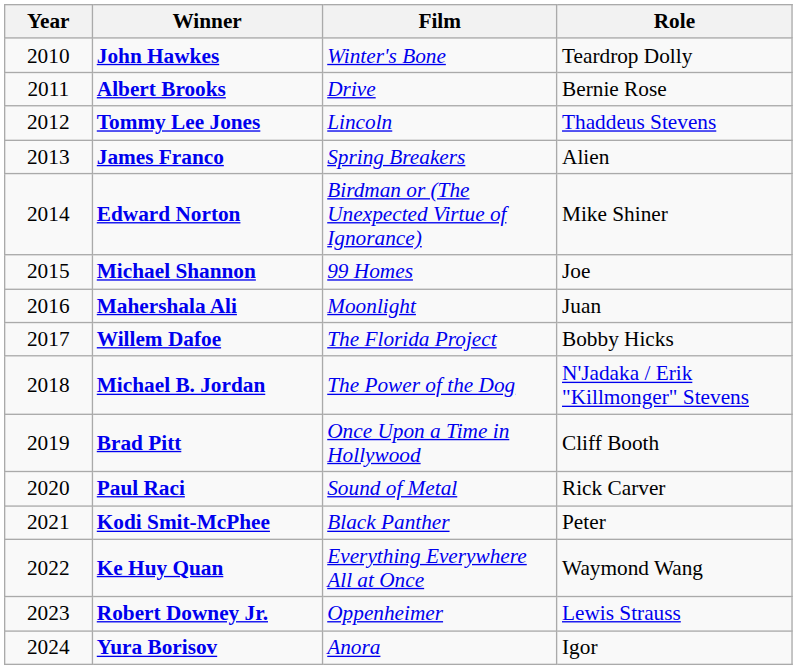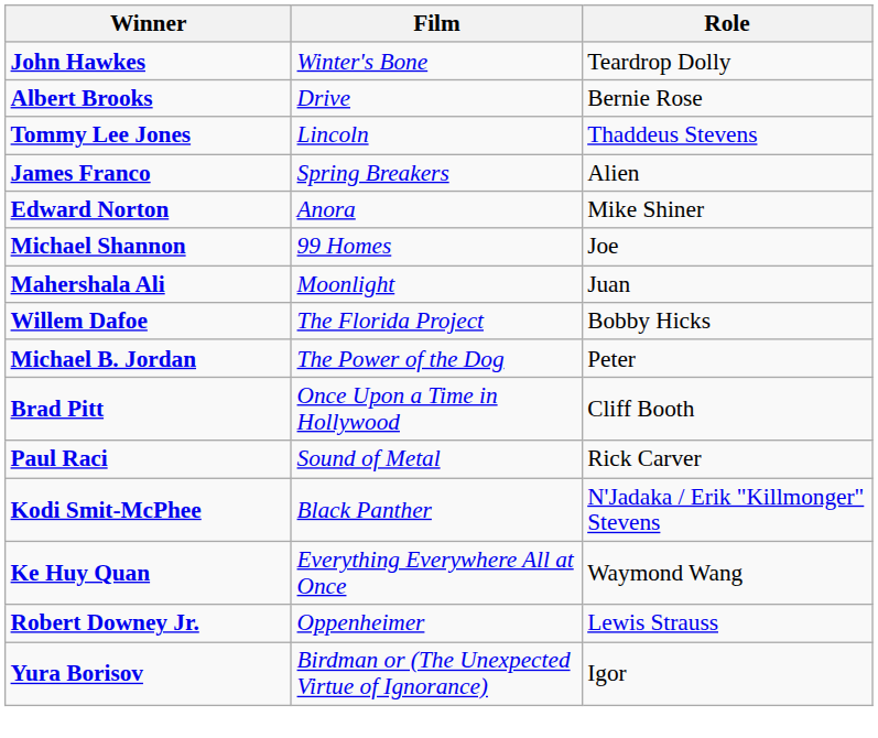 <table class="wikitable" width="95%" cellpadding="5">
 <tr>
-<th width="100"><strong>Year</strong></th>
 <th width="300"><strong>Winner</strong></th>
 <th width="300"><strong>Film</strong></th>
 <th width="300"><strong>Role</strong></th>
 </tr>
 <tr>
-<td style="text-align:center;">2010</td>
 <td><strong><a href='#'>John Hawkes</a></strong></td>
 <td><em><a href='#'>Winter's Bone</a></em></td>
 <td>Teardrop Dolly</td>
 </tr>
 <tr>
-<td style="text-align:center;">2011</td>
 <td><strong><a href='#'>Albert Brooks</a></strong></td>
 <td><em><a href='#'>Drive</a></em></td>
 <td>Bernie Rose</td>
 </tr>
 <tr>
-<td style="text-align:center;">2012</td>
 <td><strong><a href='#'>Tommy Lee Jones</a></strong></td>
 <td><em><a href='#'>Lincoln</a></em></td>
 <td><a href='#'>Thaddeus Stevens</a></td>
 </tr>
 <tr>
-<td style="text-align:center;">2013</td>
 <td><strong><a href='#'>James Franco</a></strong></td>
 <td><em><a href='#'>Spring Breakers</a></em></td>
 <td>Alien</td>
 </tr>
 <tr>
-<td style="text-align:center;">2014</td>
 <td><strong><a href='#'>Edward Norton</a></strong></td>
-<td><em><a href='#'>Birdman or (The Unexpected Virtue of Ignorance)</a></em></td>
+<td><em><a href='#'>Anora</a></em></td>
 <td>Mike Shiner</td>
 </tr>
 <tr>
-<td style="text-align:center;">2015</td>
 <td><strong><a href='#'>Michael Shannon</a></strong></td>
 <td><em><a href='#'>99 Homes</a></em></td>
 <td>Joe</td>
 </tr>
 <tr>
-<td style="text-align:center;">2016</td>
 <td><strong><a href='#'>Mahershala Ali</a></strong></td>
 <td><em><a href='#'>Moonlight</a></em></td>
 <td>Juan</td>
 </tr>
 <tr>
-<td style="text-align:center;">2017</td>
 <td><strong><a href='#'>Willem Dafoe</a></strong></td>
 <td><em><a href='#'>The Florida Project</a></em></td>
 <td>Bobby Hicks</td>
 </tr>
 <tr>
-<td style="text-align:center;">2018</td>
 <td><strong><a href='#'>Michael B. Jordan</a></strong></td>
 <td><em><a href='#'>The Power of the Dog</a></em></td>
-<td><a href='#'>N'Jadaka / Erik "Killmonger" Stevens</a></td>
+<td>Peter</td>
 </tr>
 <tr>
-<td style="text-align:center;">2019</td>
 <td><strong><a href='#'>Brad Pitt</a></strong></td>
 <td><em><a href='#'>Once Upon a Time in Hollywood</a></em></td>
 <td>Cliff Booth</td>
 </tr>
 <tr>
-<td style="text-align:center;">2020</td>
 <td><strong><a href='#'>Paul Raci</a></strong></td>
 <td><em><a href='#'>Sound of Metal</a></em></td>
 <td>Rick Carver</td>
 </tr>
 <tr>
-<td style="text-align:center;">2021</td>
 <td><strong><a href='#'>Kodi Smit-McPhee</a></strong></td>
 <td><em><a href='#'>Black Panther</a></em></td>
-<td>Peter</td>
+<td><a href='#'>N'Jadaka / Erik "Killmonger" Stevens</a></td>
 </tr>
 <tr>
-<td style="text-align:center;">2022</td>
 <td><strong><a href='#'>Ke Huy Quan</a></strong></td>
 <td><em><a href='#'>Everything Everywhere All at Once</a></em></td>
 <td>Waymond Wang</td>
 </tr>
 <tr>
-<td style="text-align:center;">2023</td>
 <td><strong><a href='#'>Robert Downey Jr.</a></strong></td>
 <td><em><a href='#'>Oppenheimer</a></em></td>
 <td><a href='#'>Lewis Strauss</a></td>
 </tr>
 <tr>
-<td style="text-align:center;">2024</td>
 <td><strong><a href='#'>Yura Borisov</a></strong></td>
-<td><em><a href='#'>Anora</a></em></td>
+<td><em><a href='#'>Birdman or (The Unexpected Virtue of Ignorance)</a></em></td>
 <td>Igor</td>
 </tr>
 </table>
